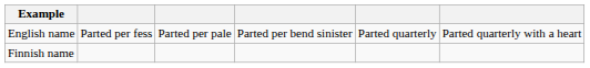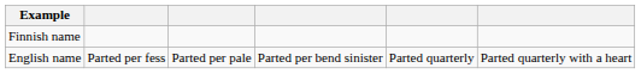 <table class="wikitable">
 <tr>
 <th>Example</th>
 <th></th>
 <th></th>
 <th></th>
 <th></th>
 <th></th>
 </tr>
 <tr>
+<td>Finnish name</td>
+<td></td>
+<td></td>
+<td></td>
+<td></td>
+<td></td>
+</tr>
+<tr>
 <td>English name</td>
 <td>Parted per fess</td>
 <td>Parted per pale</td>
 <td>Parted per bend sinister</td>
 <td>Parted quarterly</td>
 <td>Parted quarterly with a heart</td>
 </tr>
-<tr>
-<td>Finnish name</td>
-<td></td>
-<td></td>
-<td></td>
-<td></td>
-<td></td>
-</tr>
 </table>
